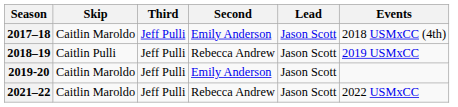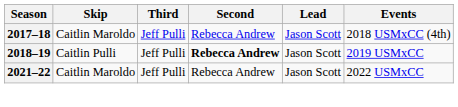 <table class="wikitable">
 <tr>
 <th scope="col">Season</th>
 <th scope="col">Skip</th>
 <th scope="col">Third</th>
 <th scope="col">Second</th>
 <th scope="col">Lead</th>
 <th scope="col">Events</th>
 </tr>
 <tr>
 <th scope="row">2017–18</th>
 <td>Caitlin Maroldo</td>
 <td><a href='#'>Jeff Pulli</a></td>
-<td><a href='#'>Emily Anderson</a></td>
+<td><a href='#'>Rebecca Andrew</a></td>
 <td><a href='#'>Jason Scott</a></td>
 <td>2018 <a href='#'>USMxCC</a> (4th)</td>
 </tr>
 <tr>
 <th scope="row">2018–19</th>
 <td>Caitlin Pulli</td>
 <td>Jeff Pulli</td>
-<td>Rebecca Andrew</td>
+<td><strong>Rebecca Andrew</strong></td>
 <td>Jason Scott</td>
 <td><a href='#'>2019 USMxCC</a> </td>
-</tr>
-<tr>
-<th scope="row">2019-20</th>
-<td>Caitlin Maroldo</td>
-<td>Jeff Pulli</td>
-<td><a href='#'>Emily Anderson</a></td>
-<td>Jason Scott</td>
-<td></td>
 </tr>
 <tr>
 <th scope="row">2021–22</th>
 <td>Caitlin Maroldo</td>
 <td>Jeff Pulli</td>
 <td>Rebecca Andrew</td>
 <td>Jason Scott</td>
 <td>2022 <a href='#'>USMxCC</a> </td>
 </tr>
 </table>
